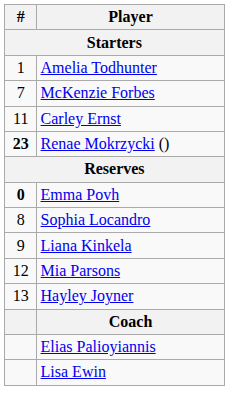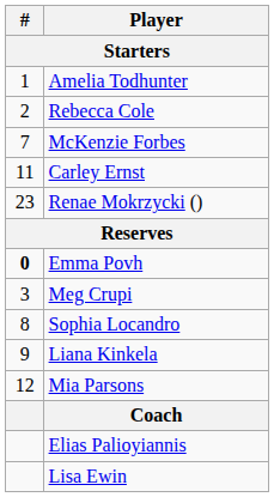 <table class="wikitable" style="text-align:center">
 <tr>
 <th scope="col" width="25px">#</th>
 <th scope="col" width="180px">Player</th>
 </tr>
 <tr>
 <th scope="col" colspan="2">Starters</th>
 </tr>
 <tr>
 <td>1</td>
 <td style="text-align:left"><a href='#'>Amelia Todhunter</a></td>
 </tr>
 <tr>
+<td>2</td>
+<td style="text-align:left"><a href='#'>Rebecca Cole</a></td>
+</tr>
+<tr>
 <td>7</td>
 <td style="text-align:left"><a href='#'>McKenzie Forbes</a></td>
 </tr>
 <tr>
 <td>11</td>
 <td style="text-align:left"><a href='#'>Carley Ernst</a></td>
 </tr>
 <tr>
-<td><strong>23</strong></td>
+<td>23</td>
 <td style="text-align:left"><a href='#'>Renae Mokrzycki</a> ()</td>
 </tr>
 <tr>
 <th scope="col" colspan="2">Reserves</th>
 </tr>
 <tr>
 <td><strong>0</strong></td>
 <td style="text-align:left"><a href='#'>Emma Povh</a></td>
+</tr>
+<tr>
+<td>3</td>
+<td style="text-align:left"><a href='#'>Meg Crupi</a></td>
 </tr>
 <tr>
 <td>8</td>
 <td style="text-align:left"><a href='#'>Sophia Locandro</a></td>
 </tr>
 <tr>
 <td>9</td>
 <td style="text-align:left"><a href='#'>Liana Kinkela</a></td>
 </tr>
 <tr>
 <td>12</td>
 <td style="text-align:left"><a href='#'>Mia Parsons</a></td>
 </tr>
 <tr>
-<td>13</td>
-<td style="text-align:left"><a href='#'>Hayley Joyner</a></td>
-</tr>
-<tr>
 <th scope="col" width="25px"></th>
 <th scope="col" width="180px">Coach</th>
 </tr>
 <tr>
 <td></td>
 <td style="text-align:left"><a href='#'>Elias Palioyiannis</a></td>
 </tr>
 <tr>
 <td></td>
 <td style="text-align:left"><a href='#'>Lisa Ewin</a></td>
 </tr>
 </table>
